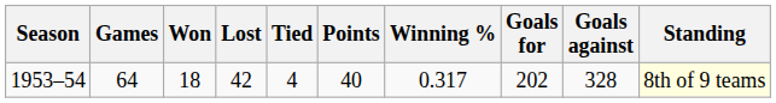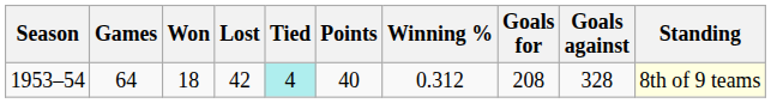 <table class="wikitable" style="text-align:center">
 <tr>
 <th>Season</th>
 <th>Games</th>
 <th>Won</th>
 <th>Lost</th>
 <th>Tied</th>
 <th>Points</th>
 <th>Winning %</th>
 <th>Goals<br>for</th>
 <th>Goals<br>against</th>
 <th>Standing</th>
 </tr>
 <tr>
 <td>1953–54</td>
 <td>64</td>
 <td>18</td>
 <td>42</td>
-<td>4</td>
+<td style="background: paleturquoise;">4</td>
 <td>40</td>
-<td>0.317</td>
-<td>202</td>
+<td>0.312</td>
+<td>208</td>
 <td>328</td>
 <td style="background: lightyellow;">8th of 9 teams</td>
 </tr>
 </table>
